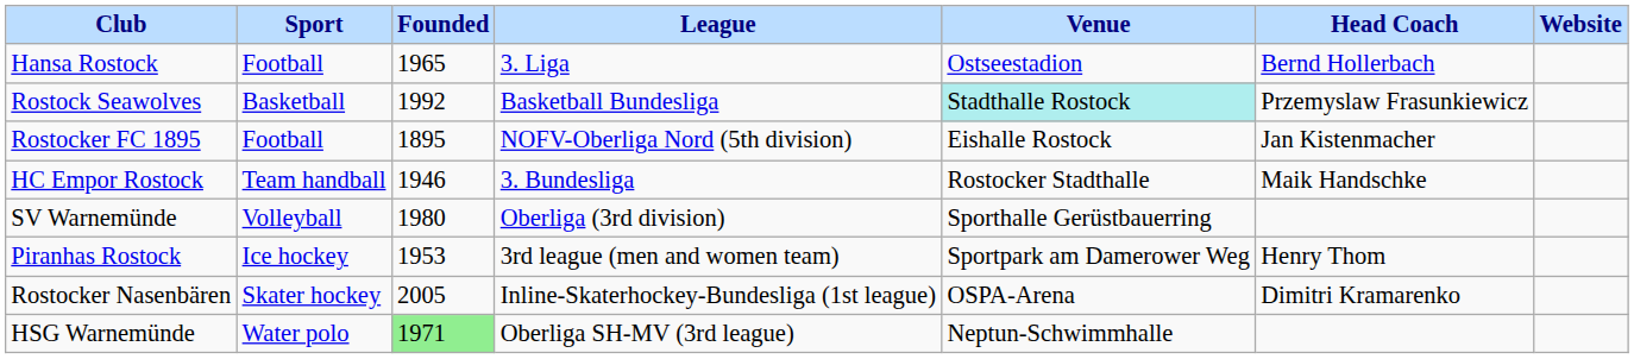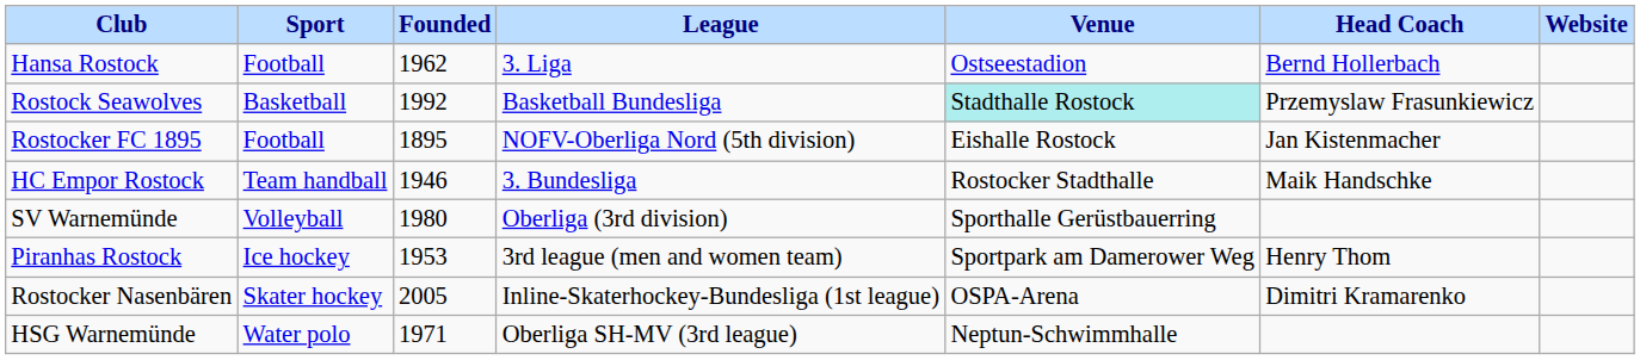 <table class="wikitable">
 <tr>
 <th style="background: #BBDDFF; color:#000080;">Club</th>
 <th style="background: #BBDDFF; color:#000080;">Sport</th>
 <th style="background: #BBDDFF; color:#000080;">Founded</th>
 <th style="background: #BBDDFF; color:#000080;">League</th>
 <th style="background: #BBDDFF; color:#000080;">Venue</th>
 <th style="background: #BBDDFF; color:#000080;">Head Coach</th>
 <th style="background: #BBDDFF; color:#000080;">Website</th>
 </tr>
 <tr>
 <td><a href='#'>Hansa Rostock</a></td>
 <td><a href='#'>Football</a></td>
-<td>1965</td>
+<td>1962</td>
 <td><a href='#'>3. Liga</a></td>
 <td><a href='#'>Ostseestadion</a></td>
 <td><a href='#'>Bernd Hollerbach</a></td>
 <td></td>
 </tr>
 <tr>
 <td><a href='#'>Rostock Seawolves</a></td>
 <td><a href='#'>Basketball</a></td>
 <td>1992</td>
 <td><a href='#'>Basketball Bundesliga</a></td>
 <td style="background: paleturquoise;">Stadthalle Rostock</td>
 <td>Przemyslaw Frasunkiewicz</td>
 <td></td>
 </tr>
 <tr>
 <td><a href='#'>Rostocker FC 1895</a></td>
 <td><a href='#'>Football</a></td>
 <td>1895</td>
 <td><a href='#'>NOFV-Oberliga Nord</a> (5th division)</td>
 <td>Eishalle Rostock</td>
 <td>Jan Kistenmacher</td>
 <td></td>
 </tr>
 <tr>
 <td><a href='#'>HC Empor Rostock</a></td>
 <td><a href='#'>Team handball</a></td>
 <td>1946</td>
 <td><a href='#'>3. Bundesliga</a></td>
 <td>Rostocker Stadthalle</td>
 <td>Maik Handschke</td>
 <td></td>
 </tr>
 <tr>
 <td>SV Warnemünde</td>
 <td><a href='#'>Volleyball</a></td>
 <td>1980</td>
 <td><a href='#'>Oberliga</a> (3rd division)</td>
 <td>Sporthalle Gerüstbauerring</td>
 <td></td>
 <td></td>
 </tr>
 <tr>
 <td><a href='#'>Piranhas Rostock</a></td>
 <td><a href='#'>Ice hockey</a></td>
 <td>1953</td>
 <td>3rd league (men and women team)</td>
 <td>Sportpark am Damerower Weg</td>
 <td>Henry Thom</td>
 <td></td>
 </tr>
 <tr>
 <td>Rostocker Nasenbären</td>
 <td><a href='#'>Skater hockey</a></td>
 <td>2005</td>
 <td>Inline-Skaterhockey-Bundesliga (1st league)</td>
 <td>OSPA-Arena</td>
 <td>Dimitri Kramarenko</td>
 <td></td>
 </tr>
 <tr>
 <td>HSG Warnemünde</td>
 <td><a href='#'>Water polo</a></td>
-<td style="background: lightgreen;">1971</td>
+<td>1971</td>
 <td>Oberliga SH-MV (3rd league)</td>
 <td>Neptun-Schwimmhalle</td>
 <td></td>
 <td></td>
 </tr>
 </table>
